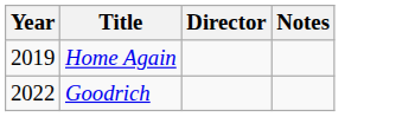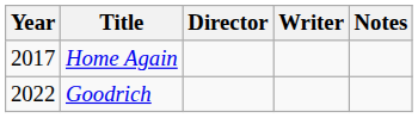 <table class="wikitable">
 <tr>
 <th>Year</th>
 <th>Title</th>
 <th>Director</th>
+<th>Writer</th>
 <th>Notes</th>
 </tr>
 <tr>
-<td>2019</td>
+<td>2017</td>
 <td><em><a href='#'>Home Again</a></em></td>
+<td></td>
 <td></td>
 <td></td>
 </tr>
 <tr>
 <td>2022</td>
 <td><em><a href='#'>Goodrich</a></em></td>
 <td></td>
 <td></td>
+<td></td>
 </tr>
 </table>
